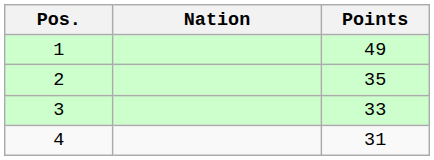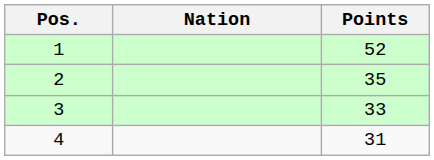 <table class="wikitable gauche" cellspacing="1" style="width:300px;">
 <tr style="background:#efefef; text-align:center;">
 <th style="width:70px;">Pos.</th>
 <th>Nation</th>
 <th style="width:70px;">Points</th>
 </tr>
 <tr style="vertical-align:top; text-align:center; background:#ccffcc;">
 <td>1</td>
 <td style="text-align:left;"></td>
-<td>49</td>
+<td>52</td>
 </tr>
 <tr style="vertical-align:top; text-align:center; background:#ccffcc;">
 <td>2</td>
 <td style="text-align:left;"></td>
 <td>35</td>
 </tr>
 <tr style="vertical-align:top; text-align:center; background:#ccffcc;">
 <td>3</td>
 <td style="text-align:left;"></td>
 <td>33</td>
 </tr>
 <tr style="vertical-align:top; text-align:center;">
 <td>4</td>
 <td style="text-align:left;"></td>
 <td>31</td>
 </tr>
 </table>
